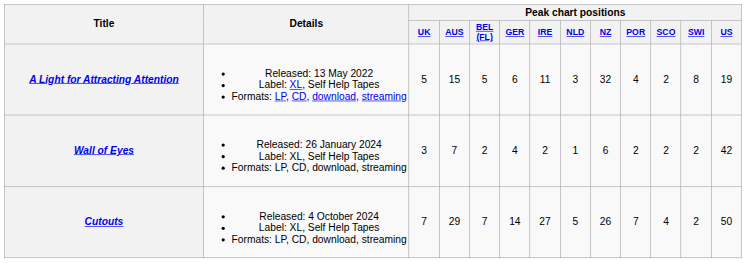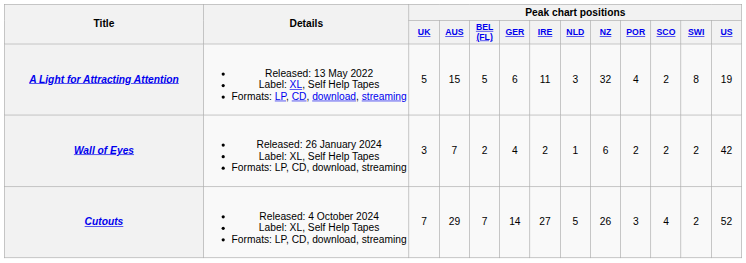 <table class="wikitable plainrowheaders" style="text-align:center;" border="1">
 <tr>
 <th scope="col" rowspan="2" style="width:19em;">Title</th>
 <th scope="col" rowspan="2">Details</th>
 <th scope="col" colspan="11">Peak chart positions</th>
 </tr>
 <tr>
 <th scope="col" style="width:3em;font-size:85%;"><a href='#'>UK</a><br></th>
 <th scope="col" style="width:3em;font-size:85%;"><a href='#'>AUS</a><br></th>
 <th scope="col" style="width:3em;font-size:85%;"><a href='#'>BEL<br>(FL)</a><br></th>
 <th scope="col" style="width:3em;font-size:85%;"><a href='#'>GER</a><br></th>
 <th scope="col" style="width:3em;font-size:85%;"><a href='#'>IRE</a><br></th>
 <th scope="col" style="width:3em;font-size:85%;"><a href='#'>NLD</a><br></th>
 <th scope="col" style="width:3em;font-size:85%;"><a href='#'>NZ</a><br></th>
 <th scope="col" style="width:3em;font-size:85%;"><a href='#'>POR</a><br></th>
 <th scope="col" style="width:3em;font-size:85%;"><a href='#'>SCO</a><br></th>
 <th scope="col" style="width:3em;font-size:85%;"><a href='#'>SWI</a><br></th>
 <th scope="col" style="width:3em;font-size:85%;"><a href='#'>US</a><br></th>
 </tr>
 <tr>
 <th scope="row"><em><a href='#'>A Light for Attracting Attention</a></em></th>
 <td><br><ul><li>Released: 13 May 2022</li><li>Label: <a href='#'>XL</a>, Self Help Tapes</li><li>Formats: <a href='#'>LP</a>, <a href='#'>CD</a>, <a href='#'>download</a>, <a href='#'>streaming</a></li></ul></td>
 <td>5</td>
 <td>15</td>
 <td>5</td>
 <td>6</td>
 <td>11</td>
 <td>3</td>
 <td>32</td>
 <td>4</td>
 <td>2</td>
 <td>8</td>
 <td>19</td>
 </tr>
 <tr>
 <th scope="row"><em><a href='#'>Wall of Eyes</a></em></th>
 <td><br><ul><li>Released: 26 January 2024</li><li>Label: XL, Self Help Tapes</li><li>Formats: LP, CD, download, streaming</li></ul></td>
 <td>3</td>
 <td>7</td>
 <td>2</td>
 <td>4</td>
 <td>2</td>
 <td>1</td>
 <td>6</td>
 <td>2</td>
 <td>2</td>
 <td>2</td>
 <td>42</td>
 </tr>
 <tr>
 <th scope="row"><em><a href='#'>Cutouts</a></em></th>
 <td><br><ul><li>Released: 4 October 2024</li><li>Label: XL, Self Help Tapes</li><li>Formats: LP, CD, download, streaming</li></ul></td>
 <td>7</td>
 <td>29</td>
 <td>7</td>
 <td>14</td>
 <td>27</td>
 <td>5</td>
 <td>26</td>
-<td>7</td>
+<td>3</td>
 <td>4</td>
 <td>2</td>
-<td>50</td>
+<td>52</td>
 </tr>
 </table>
